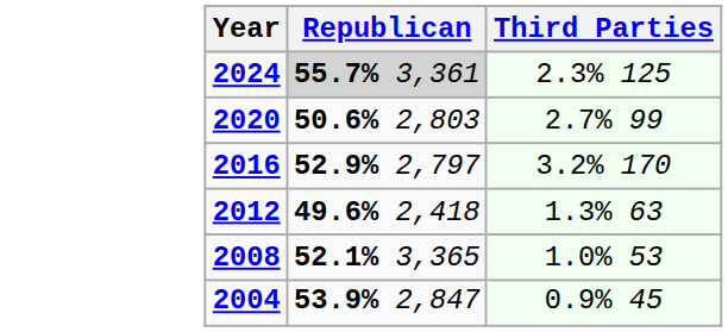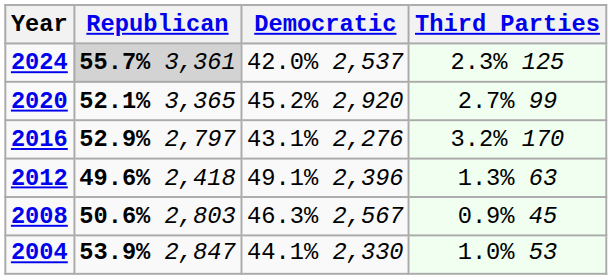 <table class="wikitable" style="float:right; font-size:95%;">
 <tr bgcolor=lightgrey>
 <th>Year</th>
 <th><a href='#'>Republican</a></th>
+<th><a href='#'>Democratic</a></th>
 <th><a href='#'>Third Parties</a></th>
 </tr>
 <tr>
 <td style="text-align:center;" ><strong><a href='#'>2024</a></strong></td>
 <td style="background: lightgrey; text-align:center;" ><strong>55.7%</strong> <em>3,361</em></td>
+<td style="text-align:center;" >42.0% <em>2,537</em></td>
 <td style="text-align:center; background:honeyDew;">2.3% <em>125</em></td>
 </tr>
 <tr>
 <td style="text-align:center;" ><strong><a href='#'>2020</a></strong></td>
-<td style="text-align:center;" ><strong>50.6%</strong> <em>2,803</em></td>
+<td style="text-align:center;" ><strong>52.1%</strong> <em>3,365</em></td>
+<td style="text-align:center;" >45.2% <em>2,920</em></td>
 <td style="text-align:center; background:honeyDew;">2.7% <em>99</em></td>
 </tr>
 <tr>
 <td style="text-align:center;" ><strong><a href='#'>2016</a></strong></td>
 <td style="text-align:center;" ><strong>52.9%</strong> <em>2,797</em></td>
+<td style="text-align:center;" >43.1% <em>2,276</em></td>
 <td style="text-align:center; background:honeyDew;">3.2% <em>170</em></td>
 </tr>
 <tr>
 <td style="text-align:center;" ><strong><a href='#'>2012</a></strong></td>
 <td style="text-align:center;" ><strong>49.6%</strong> <em>2,418</em></td>
+<td style="text-align:center;" >49.1% <em>2,396</em></td>
 <td style="text-align:center; background:honeyDew;">1.3% <em>63</em></td>
 </tr>
 <tr>
 <td style="text-align:center;" ><strong><a href='#'>2008</a></strong></td>
-<td style="text-align:center;" ><strong>52.1%</strong> <em>3,365</em></td>
-<td style="text-align:center; background:honeyDew;">1.0% <em>53</em></td>
+<td style="text-align:center;" ><strong>50.6%</strong> <em>2,803</em></td>
+<td style="text-align:center;" >46.3% <em>2,567</em></td>
+<td style="text-align:center; background:honeyDew;">0.9% <em>45</em></td>
 </tr>
 <tr>
 <td style="text-align:center;" ><strong><a href='#'>2004</a></strong></td>
 <td style="text-align:center;" ><strong>53.9%</strong> <em>2,847</em></td>
-<td style="text-align:center; background:honeyDew;">0.9% <em>45</em></td>
+<td style="text-align:center;" >44.1% <em>2,330</em></td>
+<td style="text-align:center; background:honeyDew;">1.0% <em>53</em></td>
 </tr>
 </table>
